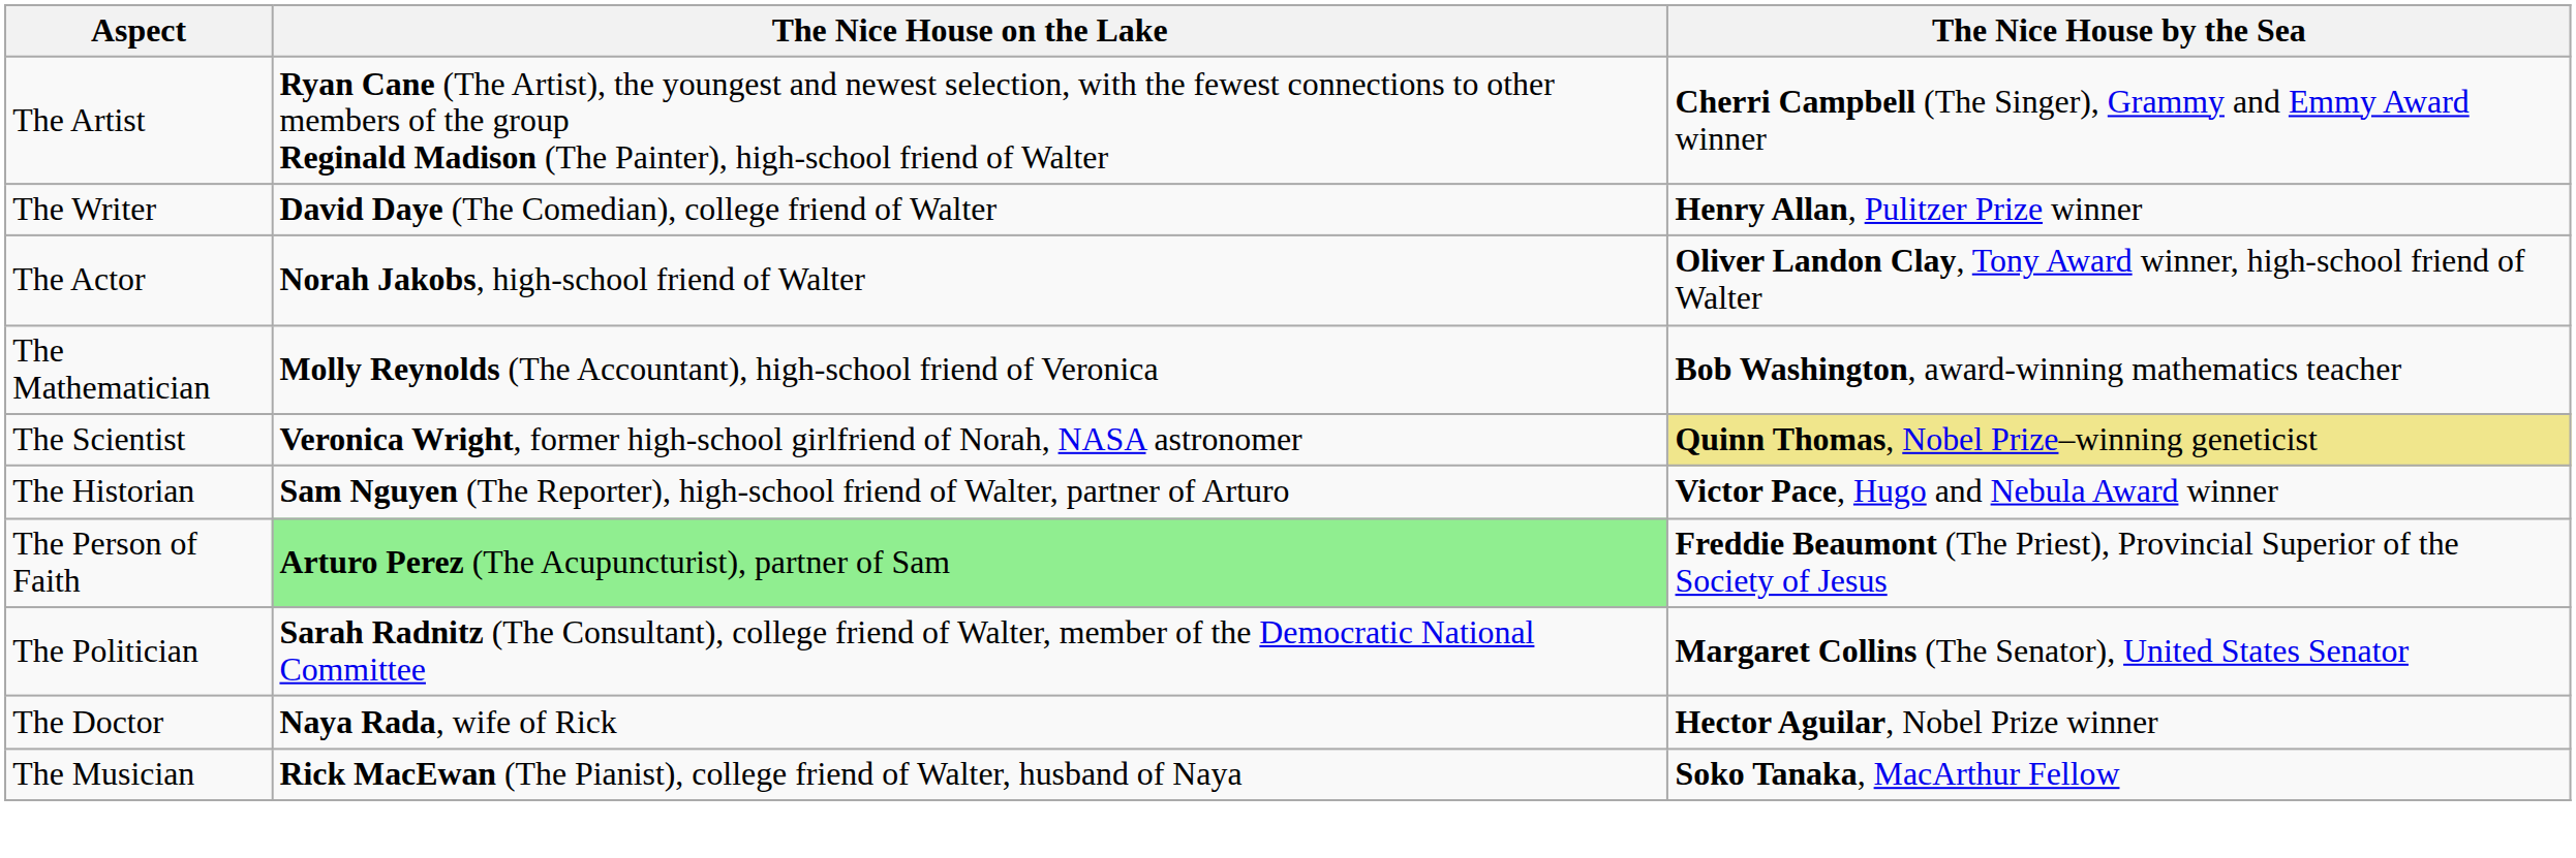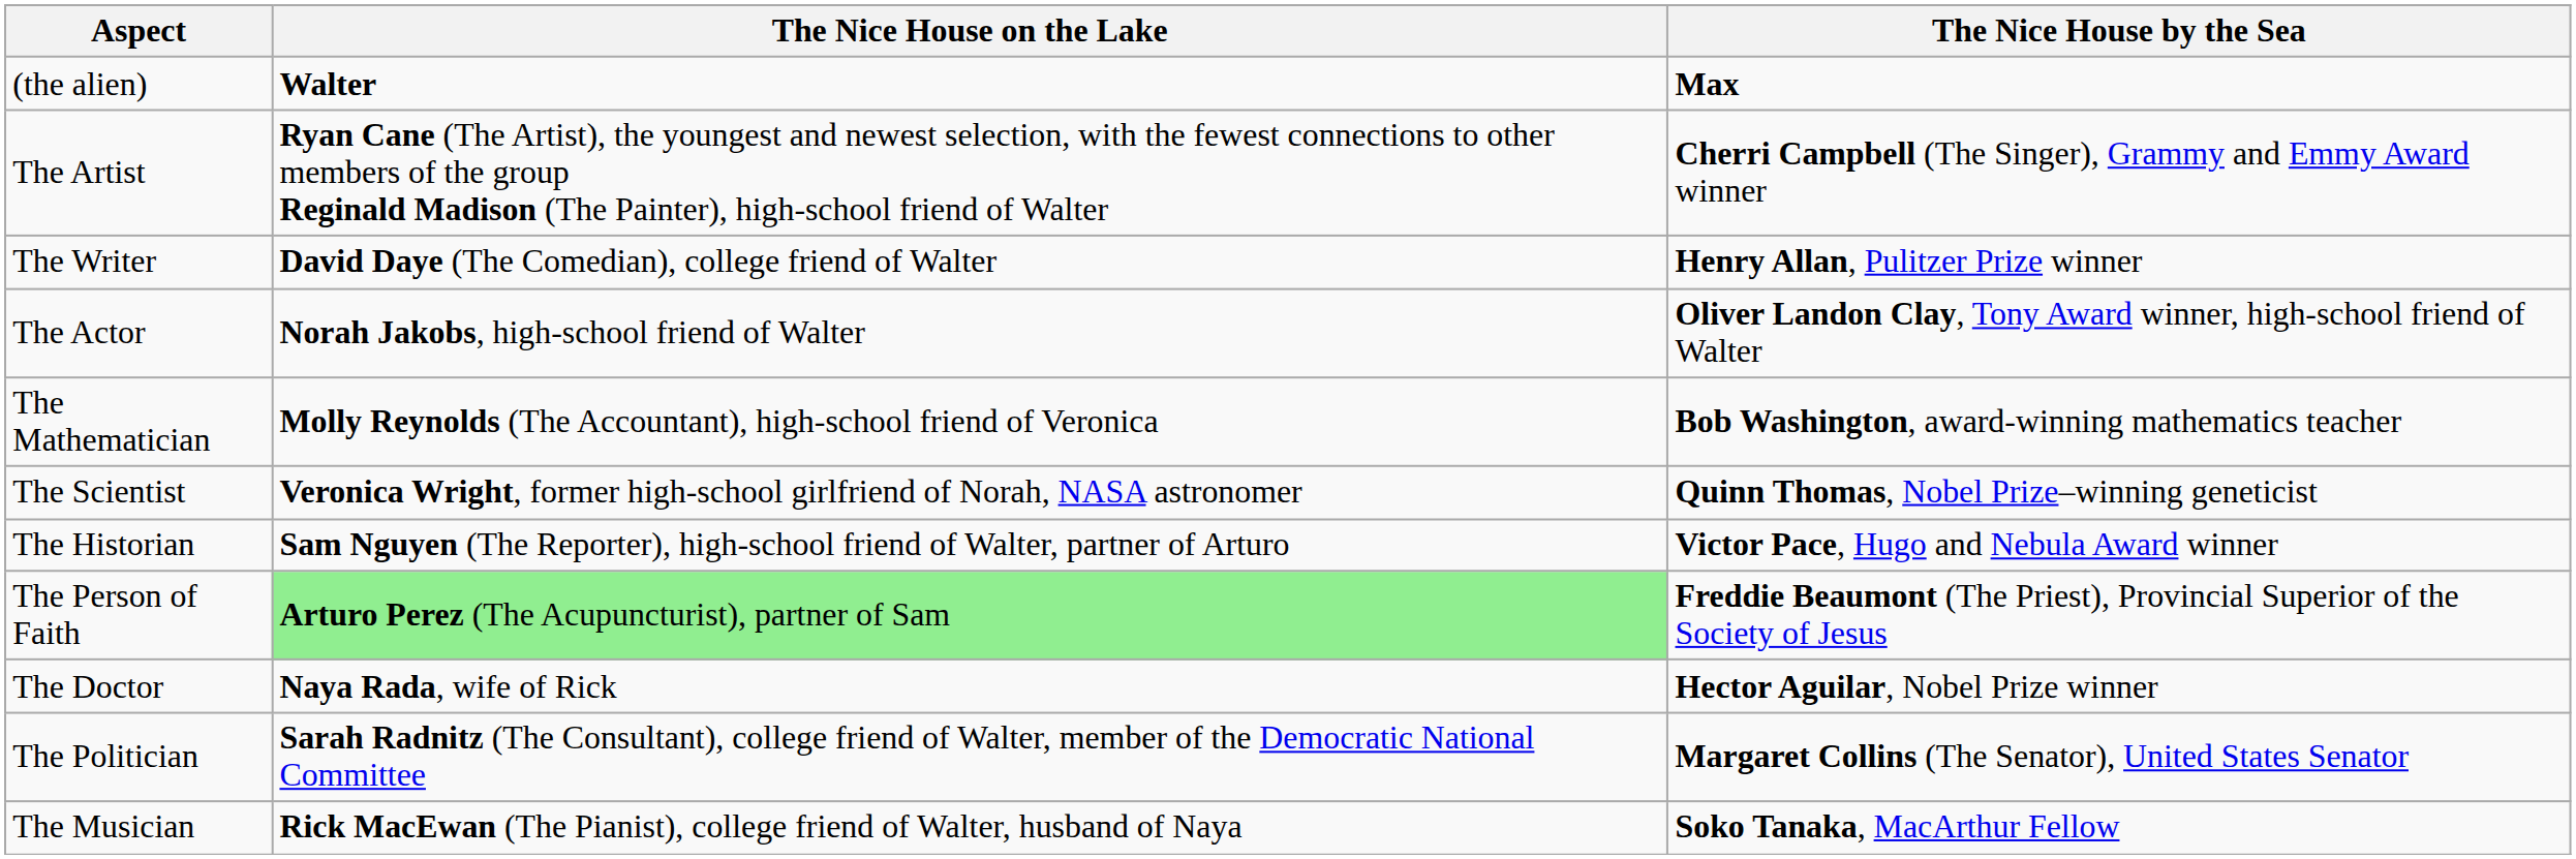 <table class="wikitable">
 <tr>
 <th>Aspect</th>
 <th><strong>The Nice House on the Lake</strong></th>
 <th><strong>The Nice House by the Sea</strong></th>
+</tr>
+<tr>
+<td>(the alien)</td>
+<td><strong>Walter</strong></td>
+<td><strong>Max</strong></td>
 </tr>
 <tr>
 <td>The Artist</td>
 <td><strong>Ryan Cane</strong> (The Artist), the youngest and newest selection, with the fewest connections to other members of the group<br> <strong>Reginald Madison</strong> (The Painter), high-school friend of Walter</td>
 <td><strong>Cherri Campbell</strong> (The Singer), <a href='#'>Grammy</a> and <a href='#'>Emmy Award</a> winner</td>
 </tr>
 <tr>
 <td>The Writer</td>
 <td><strong>David Daye</strong> (The Comedian), college friend of Walter</td>
 <td><strong>Henry Allan</strong>, <a href='#'>Pulitzer Prize</a> winner</td>
 </tr>
 <tr>
 <td>The Actor</td>
 <td><strong>Norah Jakobs</strong>, high-school friend of Walter</td>
 <td><strong>Oliver Landon Clay</strong>, <a href='#'>Tony Award</a> winner, high-school friend of Walter</td>
 </tr>
 <tr>
 <td>The Mathematician</td>
 <td><strong>Molly Reynolds</strong> (The Accountant), high-school friend of Veronica</td>
 <td><strong>Bob Washington</strong>, award-winning mathematics teacher</td>
 </tr>
 <tr>
 <td>The Scientist</td>
 <td><strong>Veronica Wright</strong>, former high-school girlfriend of Norah, <a href='#'>NASA</a> astronomer</td>
-<td style="background: khaki;"><strong>Quinn Thomas</strong>, <a href='#'>Nobel Prize</a>–winning geneticist</td>
+<td><strong>Quinn Thomas</strong>, <a href='#'>Nobel Prize</a>–winning geneticist</td>
 </tr>
 <tr>
 <td>The Historian</td>
 <td><strong>Sam Nguyen</strong> (The Reporter), high-school friend of Walter, partner of Arturo</td>
 <td><strong>Victor Pace</strong>, <a href='#'>Hugo</a> and <a href='#'>Nebula Award</a> winner</td>
 </tr>
 <tr>
 <td>The Person of Faith</td>
 <td style="background: lightgreen;"><strong>Arturo Perez</strong> (The Acupuncturist), partner of Sam</td>
 <td><strong>Freddie Beaumont</strong> (The Priest), Provincial Superior of the <a href='#'>Society of Jesus</a></td>
 </tr>
 <tr>
+<td>The Doctor</td>
+<td><strong>Naya Rada</strong>, wife of Rick</td>
+<td><strong>Hector Aguilar</strong>, Nobel Prize winner</td>
+</tr>
+<tr>
 <td>The Politician</td>
 <td><strong>Sarah Radnitz</strong> (The Consultant), college friend of Walter, member of the <a href='#'>Democratic National Committee</a></td>
 <td><strong>Margaret Collins</strong> (The Senator), <a href='#'>United States Senator</a></td>
-</tr>
-<tr>
-<td>The Doctor</td>
-<td><strong>Naya Rada</strong>, wife of Rick</td>
-<td><strong>Hector Aguilar</strong>, Nobel Prize winner</td>
 </tr>
 <tr>
 <td>The Musician</td>
 <td><strong>Rick MacEwan</strong> (The Pianist), college friend of Walter, husband of Naya</td>
 <td><strong>Soko Tanaka</strong>, <a href='#'>MacArthur Fellow</a></td>
 </tr>
 <tr>
 </tr>
 </table>
